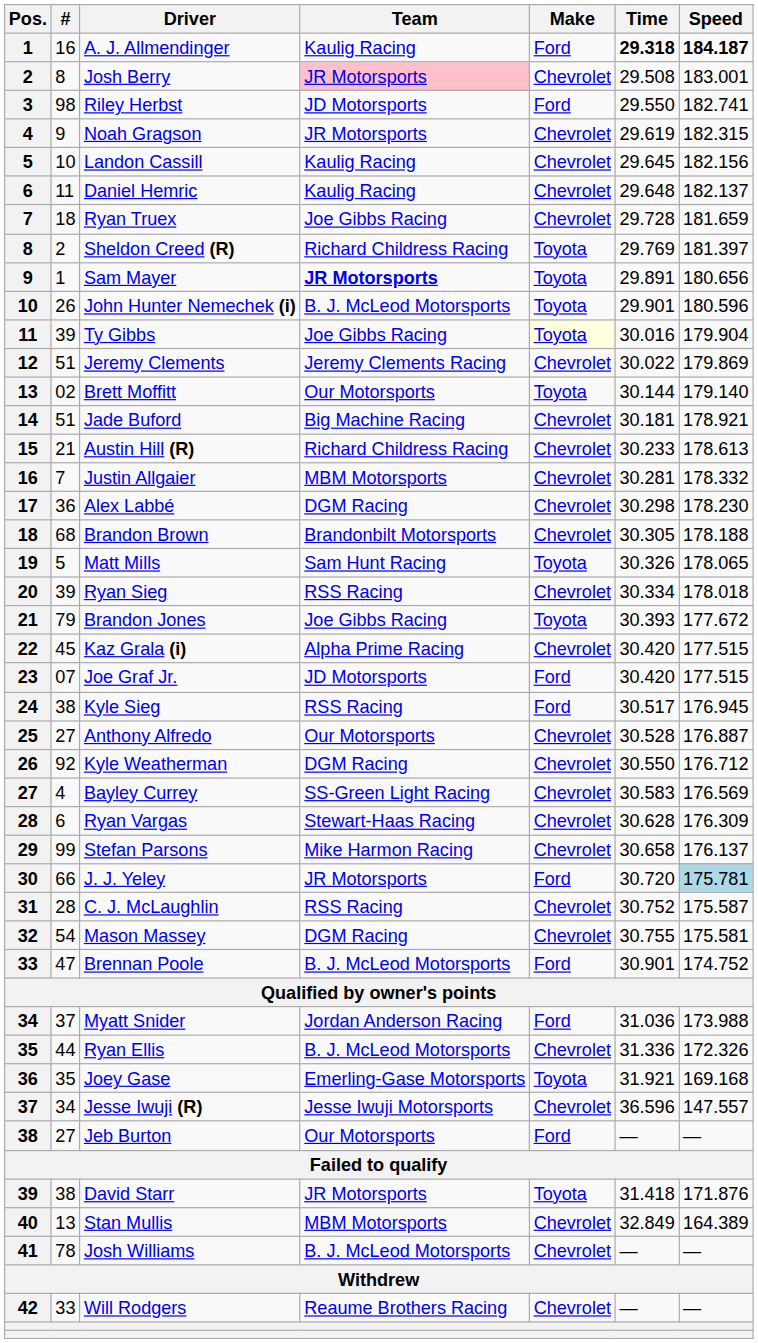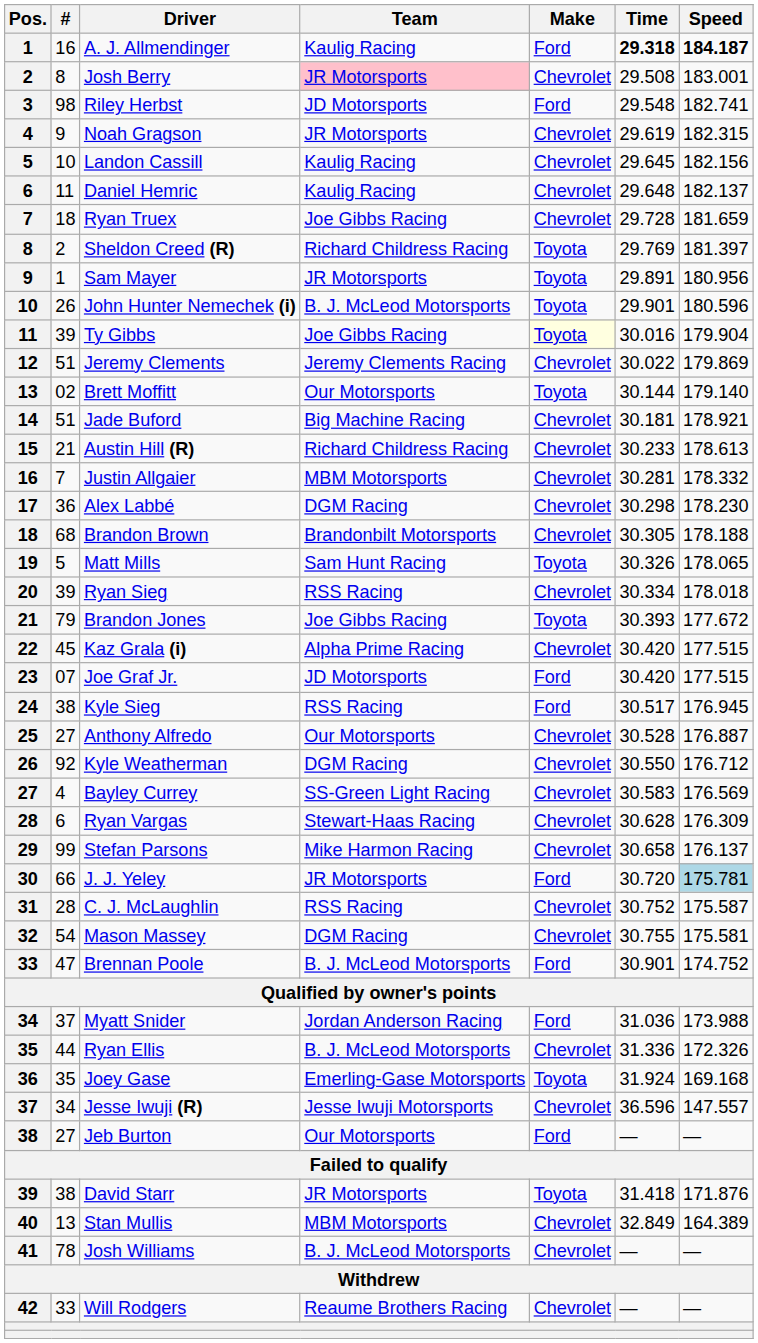 <table class="wikitable" style="font-size:95%">
 <tr>
 <th>Pos.</th>
 <th>#</th>
 <th>Driver</th>
 <th>Team</th>
 <th>Make</th>
 <th>Time</th>
 <th>Speed</th>
 </tr>
 <tr>
 <th>1</th>
 <td>16</td>
 <td><a href='#'>A. J. Allmendinger</a></td>
 <td><a href='#'>Kaulig Racing</a></td>
 <td><a href='#'>Ford</a></td>
 <td><strong>29.318</strong></td>
 <td><strong>184.187</strong></td>
 </tr>
 <tr>
 <th>2</th>
 <td>8</td>
 <td><a href='#'>Josh Berry</a></td>
 <td style="background: pink;"><a href='#'>JR Motorsports</a></td>
 <td><a href='#'>Chevrolet</a></td>
 <td>29.508</td>
 <td>183.001</td>
 </tr>
 <tr>
 <th>3</th>
 <td>98</td>
 <td><a href='#'>Riley Herbst</a></td>
 <td><a href='#'>JD Motorsports</a></td>
 <td><a href='#'>Ford</a></td>
-<td>29.550</td>
+<td>29.548</td>
 <td>182.741</td>
 </tr>
 <tr>
 <th>4</th>
 <td>9</td>
 <td><a href='#'>Noah Gragson</a></td>
 <td><a href='#'>JR Motorsports</a></td>
 <td><a href='#'>Chevrolet</a></td>
 <td>29.619</td>
 <td>182.315</td>
 </tr>
 <tr>
 <th>5</th>
 <td>10</td>
 <td><a href='#'>Landon Cassill</a></td>
 <td><a href='#'>Kaulig Racing</a></td>
 <td><a href='#'>Chevrolet</a></td>
 <td>29.645</td>
 <td>182.156</td>
 </tr>
 <tr>
 <th>6</th>
 <td>11</td>
 <td><a href='#'>Daniel Hemric</a></td>
 <td><a href='#'>Kaulig Racing</a></td>
 <td><a href='#'>Chevrolet</a></td>
 <td>29.648</td>
 <td>182.137</td>
 </tr>
 <tr>
 <th>7</th>
 <td>18</td>
 <td><a href='#'>Ryan Truex</a></td>
 <td><a href='#'>Joe Gibbs Racing</a></td>
 <td><a href='#'>Chevrolet</a></td>
 <td>29.728</td>
 <td>181.659</td>
 </tr>
 <tr>
 <th>8</th>
 <td>2</td>
 <td><a href='#'>Sheldon Creed</a> <strong>(R)</strong></td>
 <td><a href='#'>Richard Childress Racing</a></td>
 <td><a href='#'>Toyota</a></td>
 <td>29.769</td>
 <td>181.397</td>
 </tr>
 <tr>
 <th>9</th>
 <td>1</td>
 <td><a href='#'>Sam Mayer</a></td>
-<td><strong><a href='#'>JR Motorsports</a></strong></td>
+<td><a href='#'>JR Motorsports</a></td>
 <td><a href='#'>Toyota</a></td>
 <td>29.891</td>
-<td>180.656</td>
+<td>180.956</td>
 </tr>
 <tr>
 <th>10</th>
 <td>26</td>
 <td><a href='#'>John Hunter Nemechek</a> <strong>(i)</strong></td>
 <td><a href='#'>B. J. McLeod Motorsports</a></td>
 <td><a href='#'>Toyota</a></td>
 <td>29.901</td>
 <td>180.596</td>
 </tr>
 <tr>
 <th>11</th>
 <td>39</td>
 <td><a href='#'>Ty Gibbs</a></td>
 <td><a href='#'>Joe Gibbs Racing</a></td>
 <td style="background: lightyellow;"><a href='#'>Toyota</a></td>
 <td>30.016</td>
 <td>179.904</td>
 </tr>
 <tr>
 <th>12</th>
 <td>51</td>
 <td><a href='#'>Jeremy Clements</a></td>
 <td><a href='#'>Jeremy Clements Racing</a></td>
 <td><a href='#'>Chevrolet</a></td>
 <td>30.022</td>
 <td>179.869</td>
 </tr>
 <tr>
 <th>13</th>
 <td>02</td>
 <td><a href='#'>Brett Moffitt</a></td>
 <td><a href='#'>Our Motorsports</a></td>
 <td><a href='#'>Toyota</a></td>
 <td>30.144</td>
 <td>179.140</td>
 </tr>
 <tr>
 <th>14</th>
 <td>51</td>
 <td><a href='#'>Jade Buford</a></td>
 <td><a href='#'>Big Machine Racing</a></td>
 <td><a href='#'>Chevrolet</a></td>
 <td>30.181</td>
 <td>178.921</td>
 </tr>
 <tr>
 <th>15</th>
 <td>21</td>
 <td><a href='#'>Austin Hill</a> <strong>(R)</strong></td>
 <td><a href='#'>Richard Childress Racing</a></td>
 <td><a href='#'>Chevrolet</a></td>
 <td>30.233</td>
 <td>178.613</td>
 </tr>
 <tr>
 <th>16</th>
 <td>7</td>
 <td><a href='#'>Justin Allgaier</a></td>
 <td><a href='#'>MBM Motorsports</a></td>
 <td><a href='#'>Chevrolet</a></td>
 <td>30.281</td>
 <td>178.332</td>
 </tr>
 <tr>
 <th>17</th>
 <td>36</td>
 <td><a href='#'>Alex Labbé</a></td>
 <td><a href='#'>DGM Racing</a></td>
 <td><a href='#'>Chevrolet</a></td>
 <td>30.298</td>
 <td>178.230</td>
 </tr>
 <tr>
 <th>18</th>
 <td>68</td>
 <td><a href='#'>Brandon Brown</a></td>
 <td><a href='#'>Brandonbilt Motorsports</a></td>
 <td><a href='#'>Chevrolet</a></td>
 <td>30.305</td>
 <td>178.188</td>
 </tr>
 <tr>
 <th>19</th>
 <td>5</td>
 <td><a href='#'>Matt Mills</a></td>
 <td><a href='#'>Sam Hunt Racing</a></td>
 <td><a href='#'>Toyota</a></td>
 <td>30.326</td>
 <td>178.065</td>
 </tr>
 <tr>
 <th>20</th>
 <td>39</td>
 <td><a href='#'>Ryan Sieg</a></td>
 <td><a href='#'>RSS Racing</a></td>
 <td><a href='#'>Chevrolet</a></td>
 <td>30.334</td>
 <td>178.018</td>
 </tr>
 <tr>
 <th>21</th>
 <td>79</td>
 <td><a href='#'>Brandon Jones</a></td>
 <td><a href='#'>Joe Gibbs Racing</a></td>
 <td><a href='#'>Toyota</a></td>
 <td>30.393</td>
 <td>177.672</td>
 </tr>
 <tr>
 <th>22</th>
 <td>45</td>
 <td><a href='#'>Kaz Grala</a> <strong>(i)</strong></td>
 <td><a href='#'>Alpha Prime Racing</a></td>
 <td><a href='#'>Chevrolet</a></td>
 <td>30.420</td>
 <td>177.515</td>
 </tr>
 <tr>
 <th>23</th>
 <td>07</td>
 <td><a href='#'>Joe Graf Jr.</a></td>
 <td><a href='#'>JD Motorsports</a></td>
 <td><a href='#'>Ford</a></td>
 <td>30.420</td>
 <td>177.515</td>
 </tr>
 <tr>
 <th>24</th>
 <td>38</td>
 <td><a href='#'>Kyle Sieg</a></td>
 <td><a href='#'>RSS Racing</a></td>
 <td><a href='#'>Ford</a></td>
 <td>30.517</td>
 <td>176.945</td>
 </tr>
 <tr>
 <th>25</th>
 <td>27</td>
 <td><a href='#'>Anthony Alfredo</a></td>
 <td><a href='#'>Our Motorsports</a></td>
 <td><a href='#'>Chevrolet</a></td>
 <td>30.528</td>
 <td>176.887</td>
 </tr>
 <tr>
 <th>26</th>
 <td>92</td>
 <td><a href='#'>Kyle Weatherman</a></td>
 <td><a href='#'>DGM Racing</a></td>
 <td><a href='#'>Chevrolet</a></td>
 <td>30.550</td>
 <td>176.712</td>
 </tr>
 <tr>
 <th>27</th>
 <td>4</td>
 <td><a href='#'>Bayley Currey</a></td>
 <td><a href='#'>SS-Green Light Racing</a></td>
 <td><a href='#'>Chevrolet</a></td>
 <td>30.583</td>
 <td>176.569</td>
 </tr>
 <tr>
 <th>28</th>
 <td>6</td>
 <td><a href='#'>Ryan Vargas</a></td>
 <td><a href='#'>Stewart-Haas Racing</a></td>
 <td><a href='#'>Chevrolet</a></td>
 <td>30.628</td>
 <td>176.309</td>
 </tr>
 <tr>
 <th>29</th>
 <td>99</td>
 <td><a href='#'>Stefan Parsons</a></td>
 <td><a href='#'>Mike Harmon Racing</a></td>
 <td><a href='#'>Chevrolet</a></td>
 <td>30.658</td>
 <td>176.137</td>
 </tr>
 <tr>
 <th>30</th>
 <td>66</td>
 <td><a href='#'>J. J. Yeley</a></td>
 <td><a href='#'>JR Motorsports</a></td>
 <td><a href='#'>Ford</a></td>
 <td>30.720</td>
 <td style="background: lightblue;">175.781</td>
 </tr>
 <tr>
 <th>31</th>
 <td>28</td>
 <td><a href='#'>C. J. McLaughlin</a></td>
 <td><a href='#'>RSS Racing</a></td>
 <td><a href='#'>Chevrolet</a></td>
 <td>30.752</td>
 <td>175.587</td>
 </tr>
 <tr>
 <th>32</th>
 <td>54</td>
 <td><a href='#'>Mason Massey</a></td>
 <td><a href='#'>DGM Racing</a></td>
 <td><a href='#'>Chevrolet</a></td>
 <td>30.755</td>
 <td>175.581</td>
 </tr>
 <tr>
 <th>33</th>
 <td>47</td>
 <td><a href='#'>Brennan Poole</a></td>
 <td><a href='#'>B. J. McLeod Motorsports</a></td>
 <td><a href='#'>Ford</a></td>
 <td>30.901</td>
 <td>174.752</td>
 </tr>
 <tr>
 <th colspan="7">Qualified by owner's points</th>
 </tr>
 <tr>
 <th>34</th>
 <td>37</td>
 <td><a href='#'>Myatt Snider</a></td>
 <td><a href='#'>Jordan Anderson Racing</a></td>
 <td><a href='#'>Ford</a></td>
 <td>31.036</td>
 <td>173.988</td>
 </tr>
 <tr>
 <th>35</th>
 <td>44</td>
 <td><a href='#'>Ryan Ellis</a></td>
 <td><a href='#'>B. J. McLeod Motorsports</a></td>
 <td><a href='#'>Chevrolet</a></td>
 <td>31.336</td>
 <td>172.326</td>
 </tr>
 <tr>
 <th>36</th>
 <td>35</td>
 <td><a href='#'>Joey Gase</a></td>
 <td><a href='#'>Emerling-Gase Motorsports</a></td>
 <td><a href='#'>Toyota</a></td>
-<td>31.921</td>
+<td>31.924</td>
 <td>169.168</td>
 </tr>
 <tr>
 <th>37</th>
 <td>34</td>
 <td><a href='#'>Jesse Iwuji</a> <strong>(R)</strong></td>
 <td><a href='#'>Jesse Iwuji Motorsports</a></td>
 <td><a href='#'>Chevrolet</a></td>
 <td>36.596</td>
 <td>147.557</td>
 </tr>
 <tr>
 <th>38</th>
 <td>27</td>
 <td><a href='#'>Jeb Burton</a></td>
 <td><a href='#'>Our Motorsports</a></td>
 <td><a href='#'>Ford</a></td>
 <td>—</td>
 <td>—</td>
 </tr>
 <tr>
 <th colspan="7">Failed to qualify</th>
 </tr>
 <tr>
 <th>39</th>
 <td>38</td>
 <td><a href='#'>David Starr</a></td>
 <td><a href='#'>JR Motorsports</a></td>
 <td><a href='#'>Toyota</a></td>
 <td>31.418</td>
 <td>171.876</td>
 </tr>
 <tr>
 <th>40</th>
 <td>13</td>
 <td><a href='#'>Stan Mullis</a></td>
 <td><a href='#'>MBM Motorsports</a></td>
 <td><a href='#'>Chevrolet</a></td>
 <td>32.849</td>
 <td>164.389</td>
 </tr>
 <tr>
 <th>41</th>
 <td>78</td>
 <td><a href='#'>Josh Williams</a></td>
 <td><a href='#'>B. J. McLeod Motorsports</a></td>
 <td><a href='#'>Chevrolet</a></td>
 <td>—</td>
 <td>—</td>
 </tr>
 <tr>
 <th colspan="7">Withdrew</th>
 </tr>
 <tr>
 <th>42</th>
 <td>33</td>
 <td><a href='#'>Will Rodgers</a></td>
 <td><a href='#'>Reaume Brothers Racing</a></td>
 <td><a href='#'>Chevrolet</a></td>
 <td>—</td>
 <td>—</td>
 </tr>
 <tr>
 <th colspan="7"></th>
 </tr>
 <tr>
 <th colspan="7"></th>
 </tr>
 </table>
